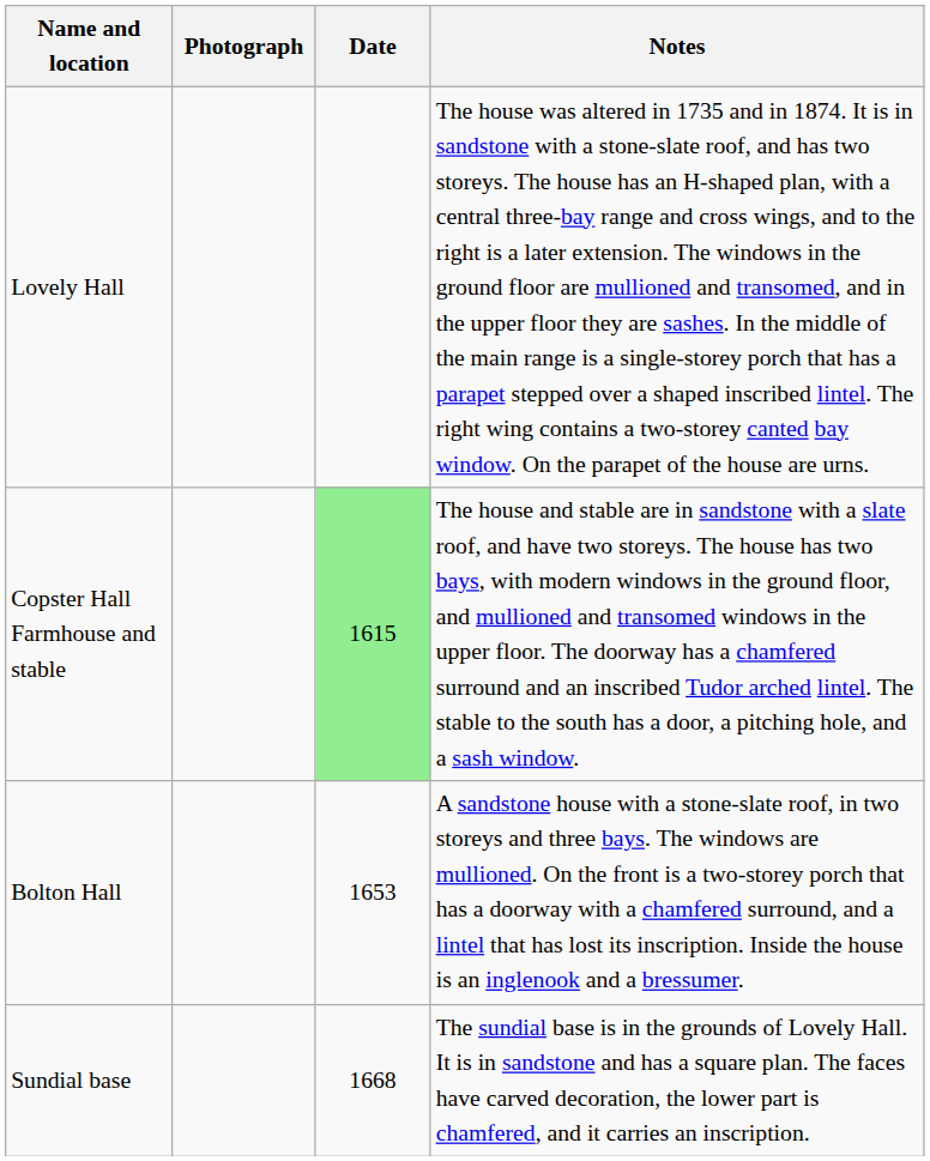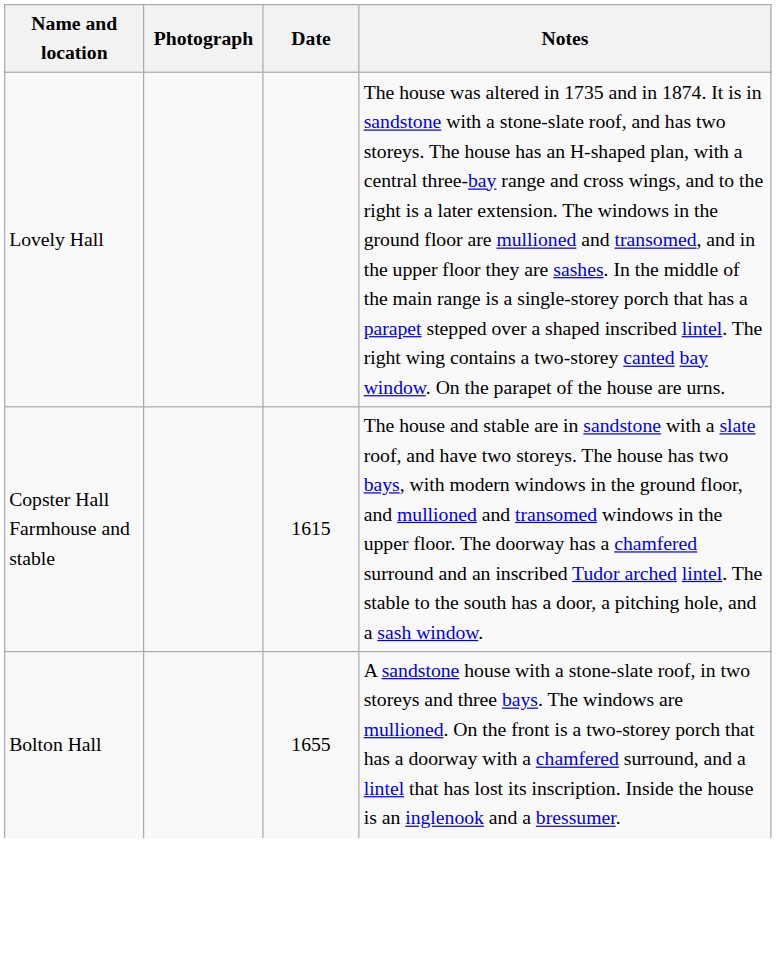 <table class="wikitable sortable plainrowheaders" style="width:100%;border:0px;text-align:left;line-height:150%;">
 <tr>
 <th scope="col"  style="width:150px">Name and location</th>
 <th scope="col"  style="width:100px" class="unsortable">Photograph</th>
 <th scope="col"  style="width:120px">Date</th>
 <th scope="col"  style="width:650px" class="unsortable">Notes</th>
 </tr>
 <tr>
 <td>Lovely Hall<br><small></small></td>
 <td></td>
 <td align="center"></td>
 <td>The house was altered in 1735 and in 1874.  It is in <a href='#'>sandstone</a> with a stone-slate roof, and has two storeys.  The house has an H-shaped plan, with a central three-<a href='#'>bay</a> range and cross wings, and to the right is a later extension.  The windows in the ground floor are <a href='#'>mullioned</a> and <a href='#'>transomed</a>, and in the upper floor they are <a href='#'>sashes</a>.  In the middle of the main range is a single-storey porch that has a <a href='#'>parapet</a> stepped over a shaped inscribed <a href='#'>lintel</a>.  The right wing contains a two-storey <a href='#'>canted</a> <a href='#'>bay window</a>.  On the parapet of the house are urns.</td>
 </tr>
 <tr>
 <td>Copster Hall Farmhouse and stable<br><small></small></td>
 <td></td>
-<td align="center" style="background: lightgreen;">1615</td>
+<td align="center">1615</td>
 <td>The house and stable are in <a href='#'>sandstone</a> with a <a href='#'>slate</a> roof, and have two storeys.  The house has two <a href='#'>bays</a>, with modern windows in the ground floor, and <a href='#'>mullioned</a> and <a href='#'>transomed</a> windows in the upper floor.  The doorway has a <a href='#'>chamfered</a> surround and an inscribed <a href='#'>Tudor arched</a> <a href='#'>lintel</a>.  The stable to the south has a door, a pitching hole, and a <a href='#'>sash window</a>.</td>
 </tr>
 <tr>
 <td>Bolton Hall<br><small></small></td>
 <td></td>
-<td align="center">1653</td>
+<td align="center">1655</td>
 <td>A <a href='#'>sandstone</a> house with a stone-slate roof, in two storeys and three <a href='#'>bays</a>.  The windows are <a href='#'>mullioned</a>.  On the front is a two-storey porch that has a doorway with a <a href='#'>chamfered</a> surround, and a <a href='#'>lintel</a> that has lost its inscription.  Inside the house is an <a href='#'>inglenook</a> and a <a href='#'>bressumer</a>.</td>
-</tr>
-<tr>
-<td>Sundial base<br><small></small></td>
-<td></td>
-<td align="center">1668</td>
-<td>The <a href='#'>sundial</a> base is in the grounds of Lovely Hall.  It is in <a href='#'>sandstone</a> and has a square plan.  The faces have carved decoration, the lower part is <a href='#'>chamfered</a>, and it carries an inscription.</td>
 </tr>
 <tr>
 </tr>
 </table>
